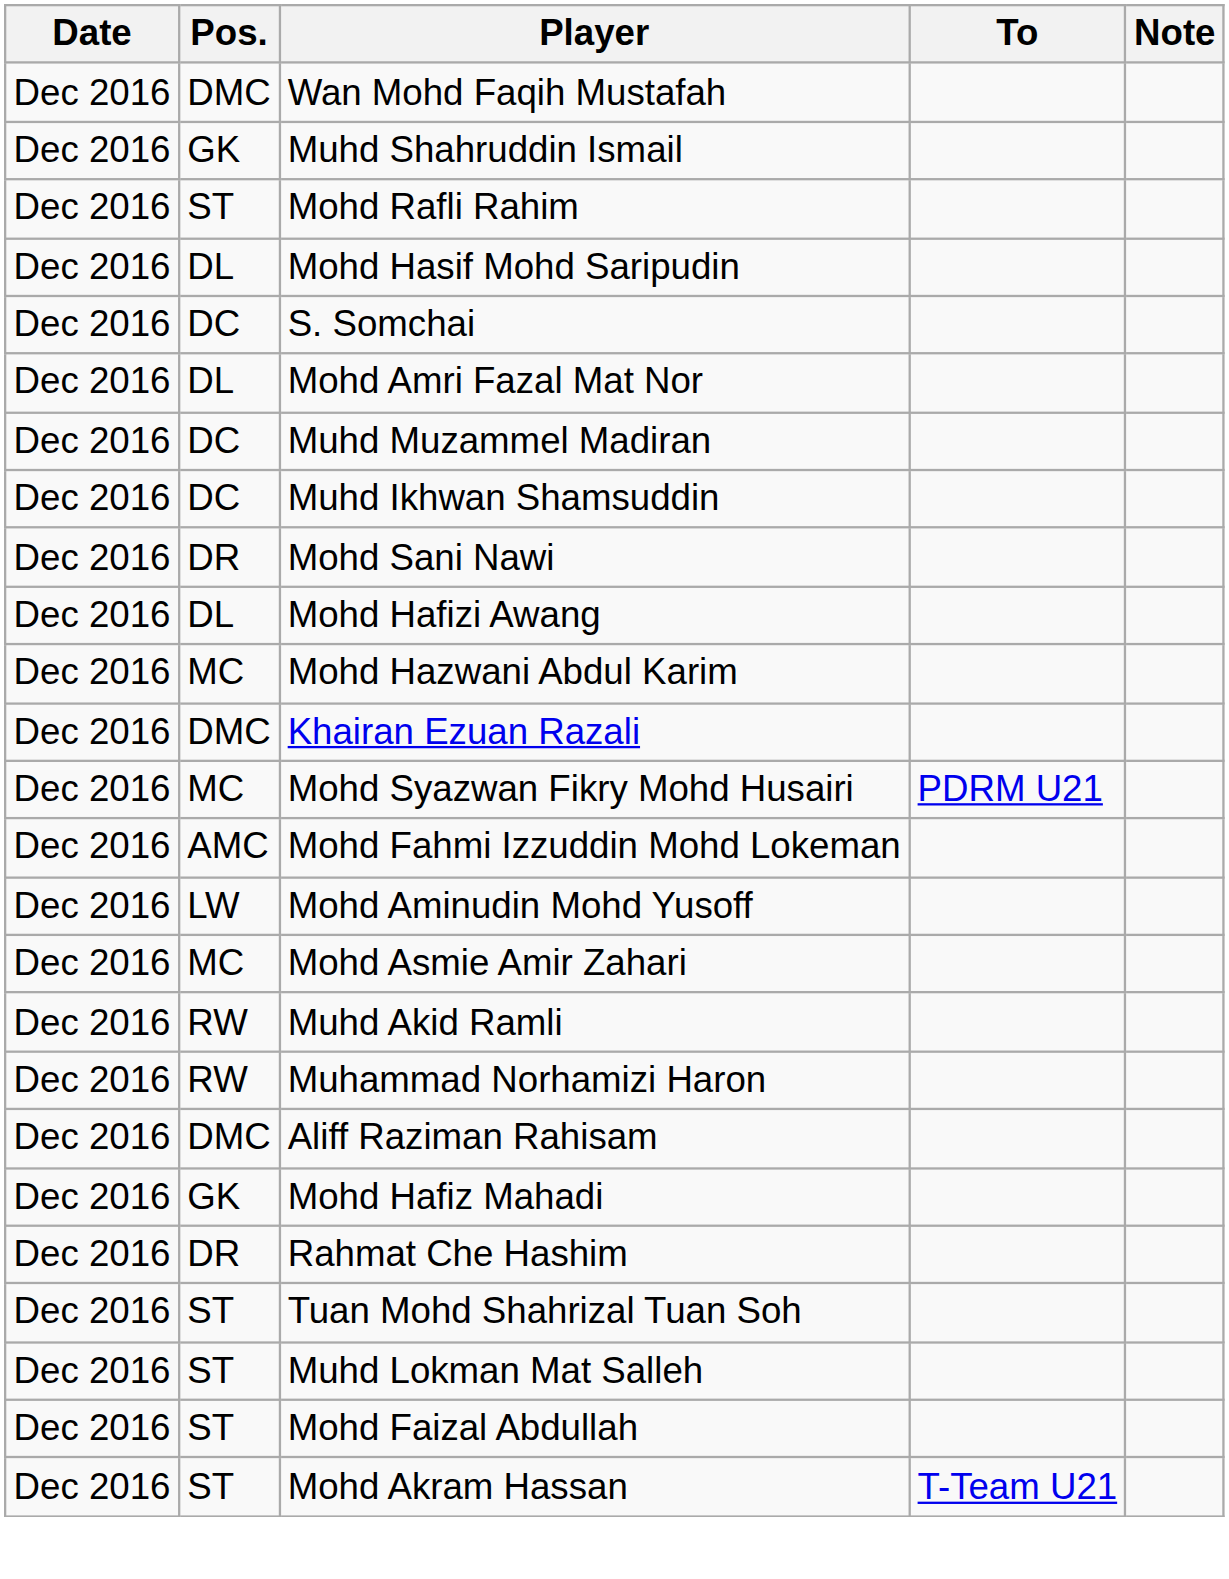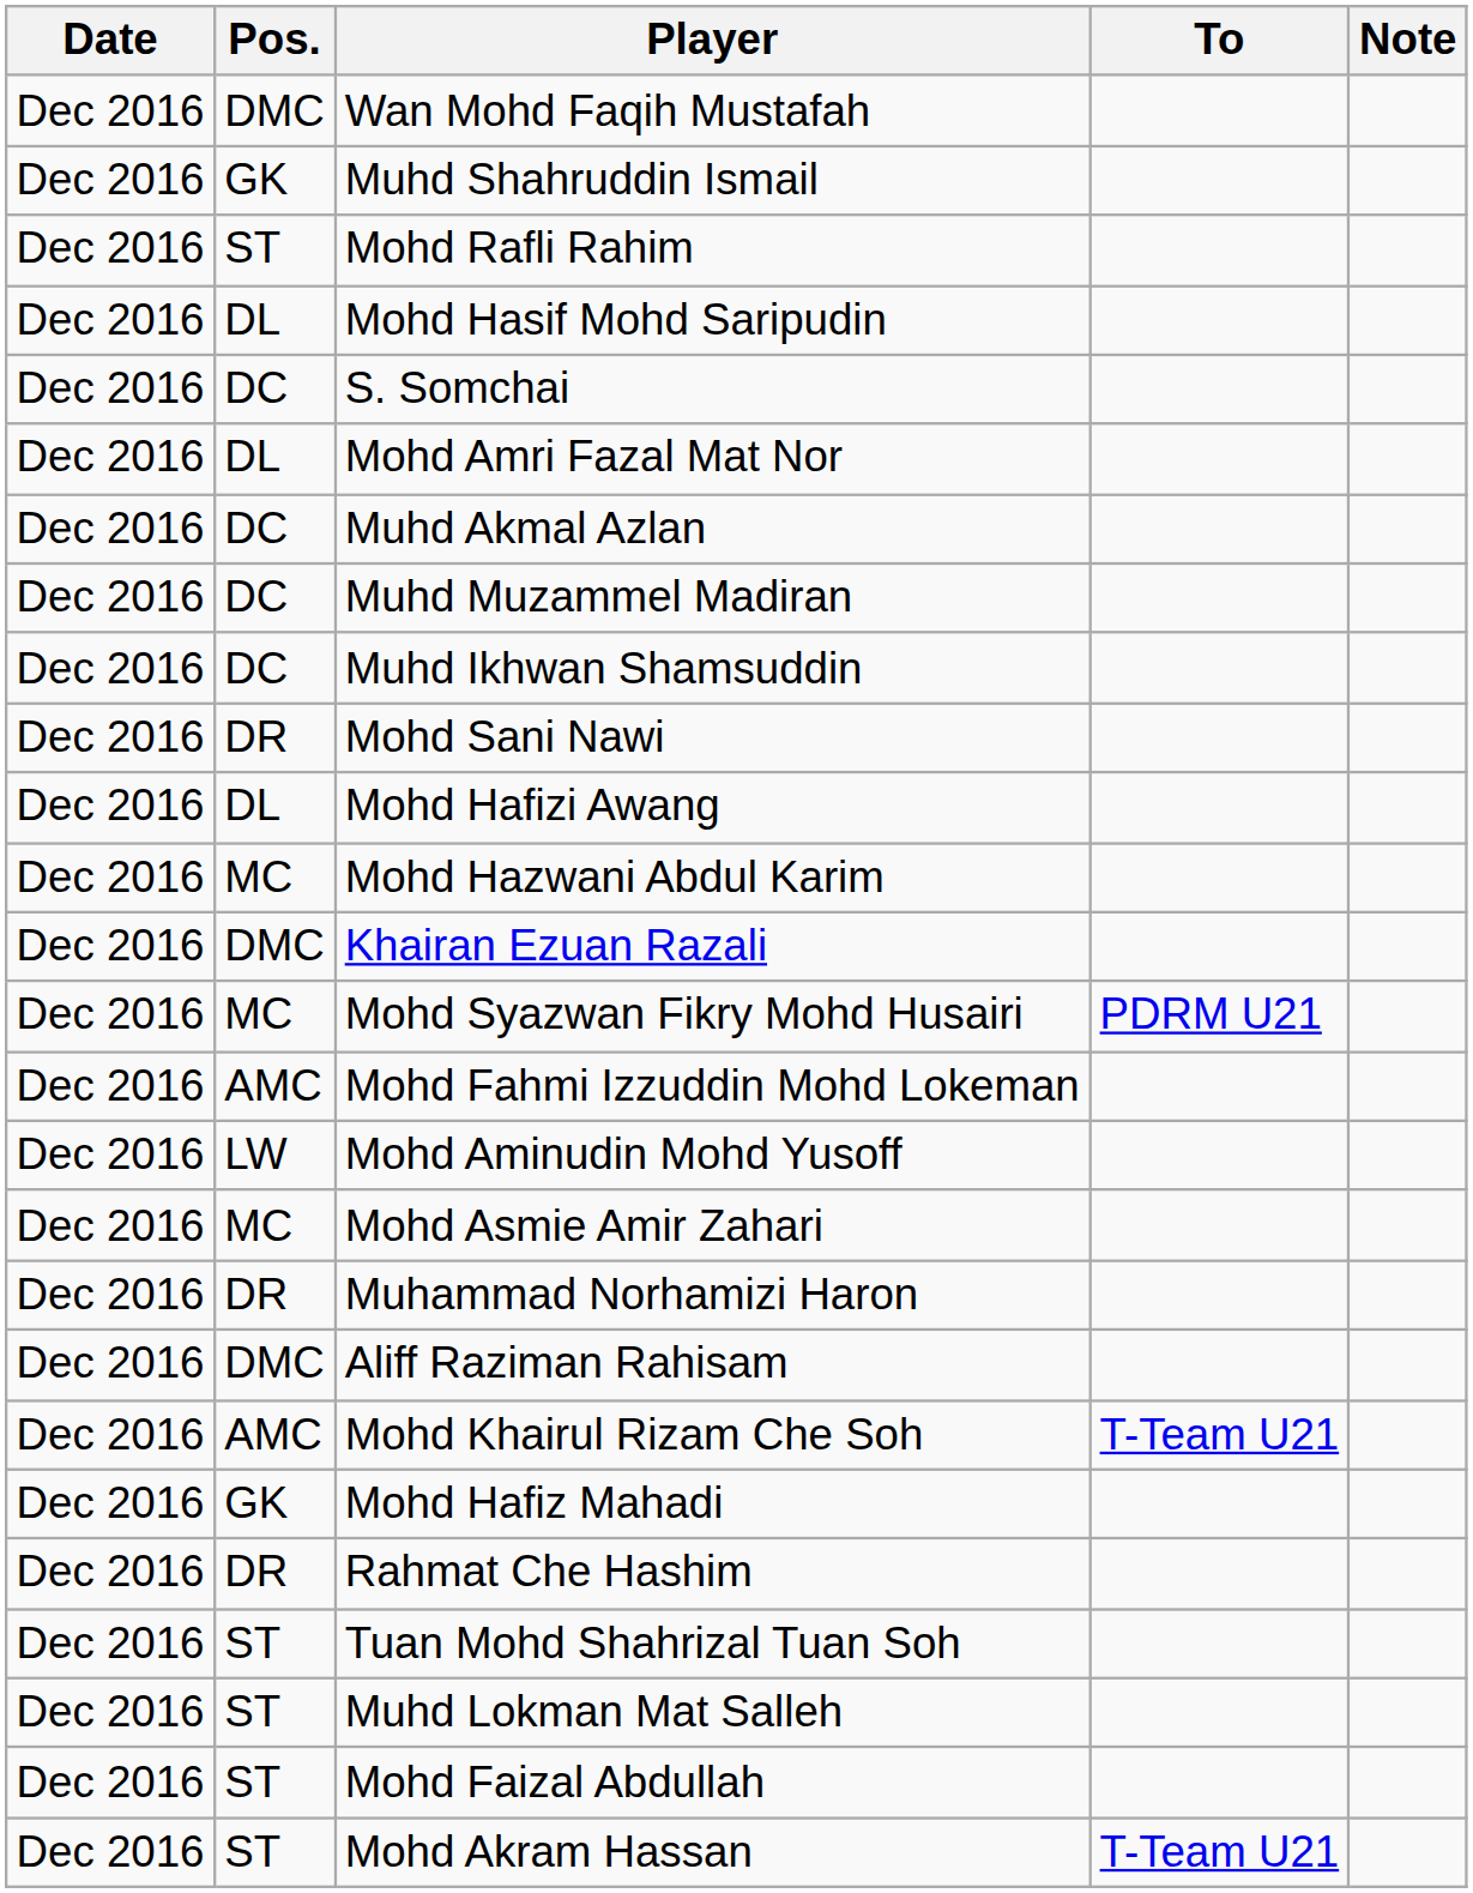 <table class="wikitable sortable">
 <tr>
 <th>Date</th>
 <th>Pos.</th>
 <th>Player</th>
 <th>To</th>
 <th>Note</th>
 </tr>
 <tr>
 <td>Dec 2016</td>
 <td>DMC</td>
 <td> Wan Mohd Faqih Mustafah</td>
 <td></td>
 <td></td>
 </tr>
 <tr>
 <td>Dec 2016</td>
 <td>GK</td>
 <td> Muhd Shahruddin Ismail</td>
 <td></td>
 <td></td>
 </tr>
 <tr>
 <td>Dec 2016</td>
 <td>ST</td>
 <td> Mohd Rafli Rahim</td>
 <td></td>
 <td></td>
 </tr>
 <tr>
 <td>Dec 2016</td>
 <td>DL</td>
 <td> Mohd Hasif Mohd Saripudin</td>
 <td></td>
 <td></td>
 </tr>
 <tr>
 <td>Dec 2016</td>
 <td>DC</td>
 <td> S. Somchai</td>
 <td></td>
 <td></td>
 </tr>
 <tr>
 <td>Dec 2016</td>
 <td>DL</td>
 <td> Mohd Amri Fazal Mat Nor</td>
+<td></td>
+<td></td>
+</tr>
+<tr>
+<td>Dec 2016</td>
+<td>DC</td>
+<td> Muhd Akmal Azlan</td>
 <td></td>
 <td></td>
 </tr>
 <tr>
 <td>Dec 2016</td>
 <td>DC</td>
 <td> Muhd Muzammel Madiran</td>
 <td></td>
 <td></td>
 </tr>
 <tr>
 <td>Dec 2016</td>
 <td>DC</td>
 <td> Muhd Ikhwan Shamsuddin</td>
 <td></td>
 <td></td>
 </tr>
 <tr>
 <td>Dec 2016</td>
 <td>DR</td>
 <td> Mohd Sani Nawi</td>
 <td></td>
 <td></td>
 </tr>
 <tr>
 <td>Dec 2016</td>
 <td>DL</td>
 <td> Mohd Hafizi Awang</td>
 <td></td>
 <td></td>
 </tr>
 <tr>
 <td>Dec 2016</td>
 <td>MC</td>
 <td> Mohd Hazwani Abdul Karim</td>
 <td></td>
 <td></td>
 </tr>
 <tr>
 <td>Dec 2016</td>
 <td>DMC</td>
 <td> <a href='#'>Khairan Ezuan Razali</a></td>
 <td></td>
 <td></td>
 </tr>
 <tr>
 <td>Dec 2016</td>
 <td>MC</td>
 <td> Mohd Syazwan Fikry Mohd Husairi</td>
 <td> <a href='#'>PDRM U21</a></td>
 <td></td>
 </tr>
 <tr>
 <td>Dec 2016</td>
 <td>AMC</td>
 <td> Mohd Fahmi Izzuddin Mohd Lokeman</td>
 <td></td>
 <td></td>
 </tr>
 <tr>
 <td>Dec 2016</td>
 <td>LW</td>
 <td> Mohd Aminudin Mohd Yusoff</td>
 <td></td>
 <td></td>
 </tr>
 <tr>
 <td>Dec 2016</td>
 <td>MC</td>
 <td> Mohd Asmie Amir Zahari</td>
 <td></td>
 <td></td>
 </tr>
 <tr>
 <td>Dec 2016</td>
-<td>RW</td>
-<td> Muhd Akid Ramli</td>
-<td></td>
-<td></td>
-</tr>
-<tr>
-<td>Dec 2016</td>
-<td>RW</td>
+<td>DR</td>
 <td> Muhammad Norhamizi Haron</td>
 <td></td>
 <td></td>
 </tr>
 <tr>
 <td>Dec 2016</td>
 <td>DMC</td>
 <td> Aliff Raziman Rahisam</td>
 <td></td>
+<td></td>
+</tr>
+<tr>
+<td>Dec 2016</td>
+<td>AMC</td>
+<td> Mohd Khairul Rizam Che Soh</td>
+<td> <a href='#'>T-Team U21</a></td>
 <td></td>
 </tr>
 <tr>
 <td>Dec 2016</td>
 <td>GK</td>
 <td> Mohd Hafiz Mahadi</td>
 <td></td>
 <td></td>
 </tr>
 <tr>
 <td>Dec 2016</td>
 <td>DR</td>
 <td> Rahmat Che Hashim</td>
 <td></td>
 <td></td>
 </tr>
 <tr>
 <td>Dec 2016</td>
 <td>ST</td>
 <td> Tuan Mohd Shahrizal Tuan Soh</td>
 <td></td>
 <td></td>
 </tr>
 <tr>
 <td>Dec 2016</td>
 <td>ST</td>
 <td> Muhd Lokman Mat Salleh</td>
 <td></td>
 <td></td>
 </tr>
 <tr>
 <td>Dec 2016</td>
 <td>ST</td>
 <td> Mohd Faizal Abdullah</td>
 <td></td>
 <td></td>
 </tr>
 <tr>
 <td>Dec 2016</td>
 <td>ST</td>
 <td> Mohd Akram Hassan</td>
 <td> <a href='#'>T-Team U21</a></td>
 <td></td>
 </tr>
 </table>
